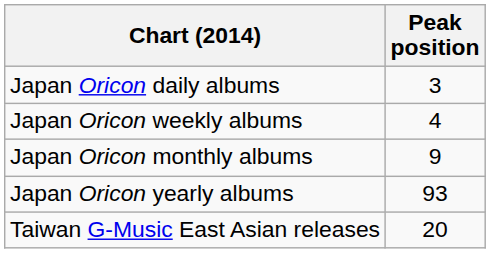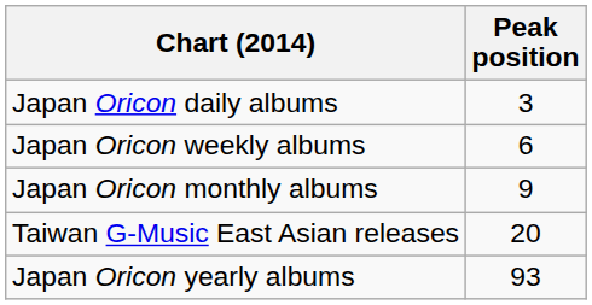 <table class="wikitable sortable">
 <tr>
 <th>Chart (2014)</th>
 <th>Peak<br>position</th>
 </tr>
 <tr>
 <td>Japan <em><a href='#'>Oricon</a></em> daily albums</td>
 <td align="center">3</td>
 </tr>
 <tr>
 <td>Japan <em>Oricon</em> weekly albums</td>
-<td align="center">4</td>
+<td align="center">6</td>
 </tr>
 <tr>
 <td>Japan <em>Oricon</em> monthly albums</td>
 <td align="center">9</td>
 </tr>
 <tr>
+<td>Taiwan <a href='#'>G-Music</a> East Asian releases</td>
+<td align="center">20</td>
+</tr>
+<tr>
 <td>Japan <em>Oricon</em> yearly albums</td>
 <td align="center">93</td>
 </tr>
-<tr>
-<td>Taiwan <a href='#'>G-Music</a> East Asian releases</td>
-<td align="center">20</td>
-</tr>
 </table>
